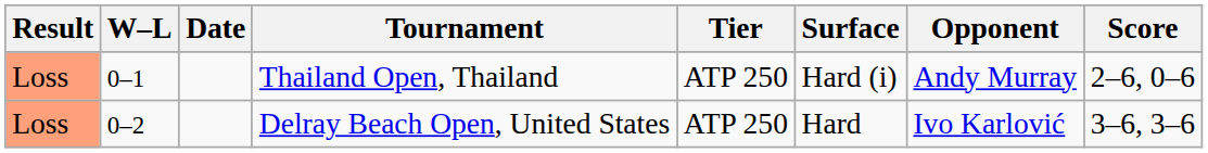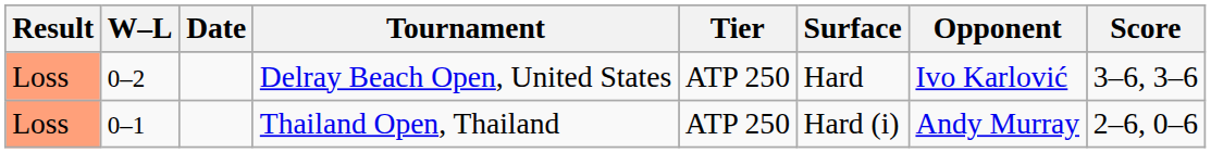 <table class="sortable wikitable">
 <tr>
 <th>Result</th>
 <th class="unsortable">W–L</th>
 <th>Date</th>
 <th>Tournament</th>
 <th>Tier</th>
 <th>Surface</th>
 <th>Opponent</th>
 <th class="unsortable">Score</th>
 </tr>
 <tr>
 <td bgcolor=FFA07A>Loss</td>
+<td><small>0–2</small></td>
+<td><a href='#'></a></td>
+<td><a href='#'>Delray Beach Open</a>, United States</td>
+<td>ATP 250</td>
+<td>Hard</td>
+<td> <a href='#'>Ivo Karlović</a></td>
+<td>3–6, 3–6</td>
+</tr>
+<tr>
+<td bgcolor=FFA07A>Loss</td>
 <td><small>0–1</small></td>
 <td><a href='#'></a></td>
 <td><a href='#'>Thailand Open</a>, Thailand</td>
 <td>ATP 250</td>
 <td>Hard (i)</td>
 <td> <a href='#'>Andy Murray</a></td>
 <td>2–6, 0–6</td>
 </tr>
-<tr>
-<td bgcolor=FFA07A>Loss</td>
-<td><small>0–2</small></td>
-<td><a href='#'></a></td>
-<td><a href='#'>Delray Beach Open</a>, United States</td>
-<td>ATP 250</td>
-<td>Hard</td>
-<td> <a href='#'>Ivo Karlović</a></td>
-<td>3–6, 3–6</td>
-</tr>
 </table>
